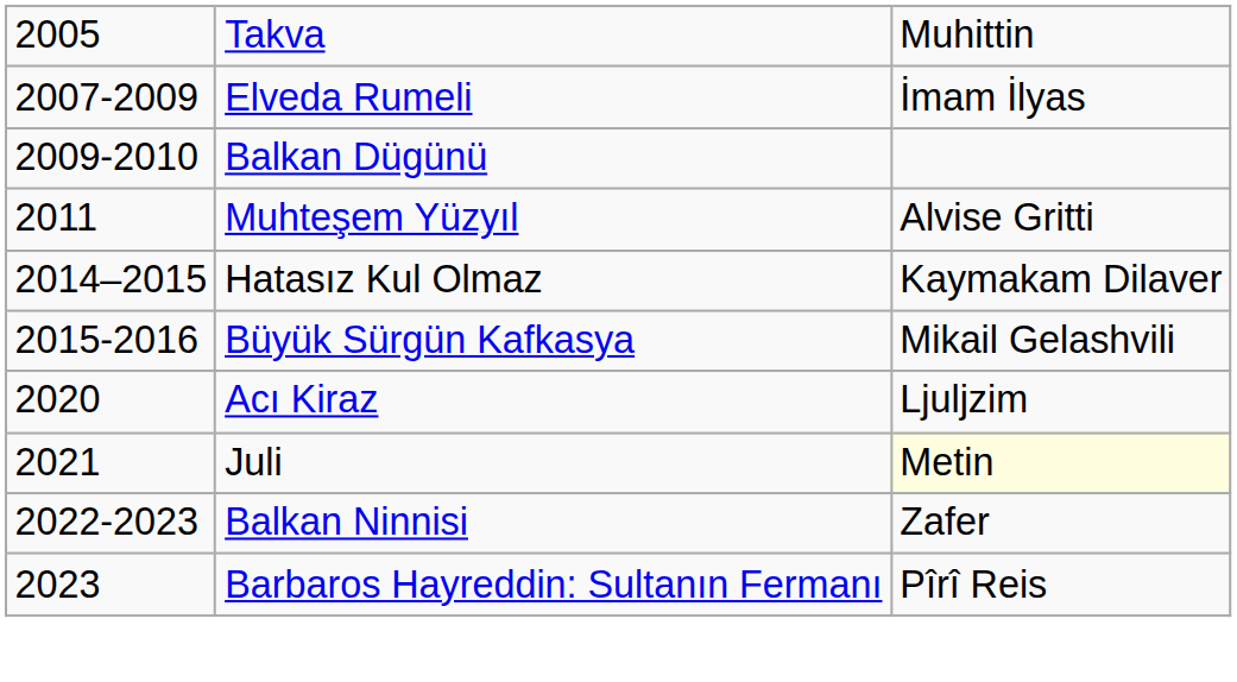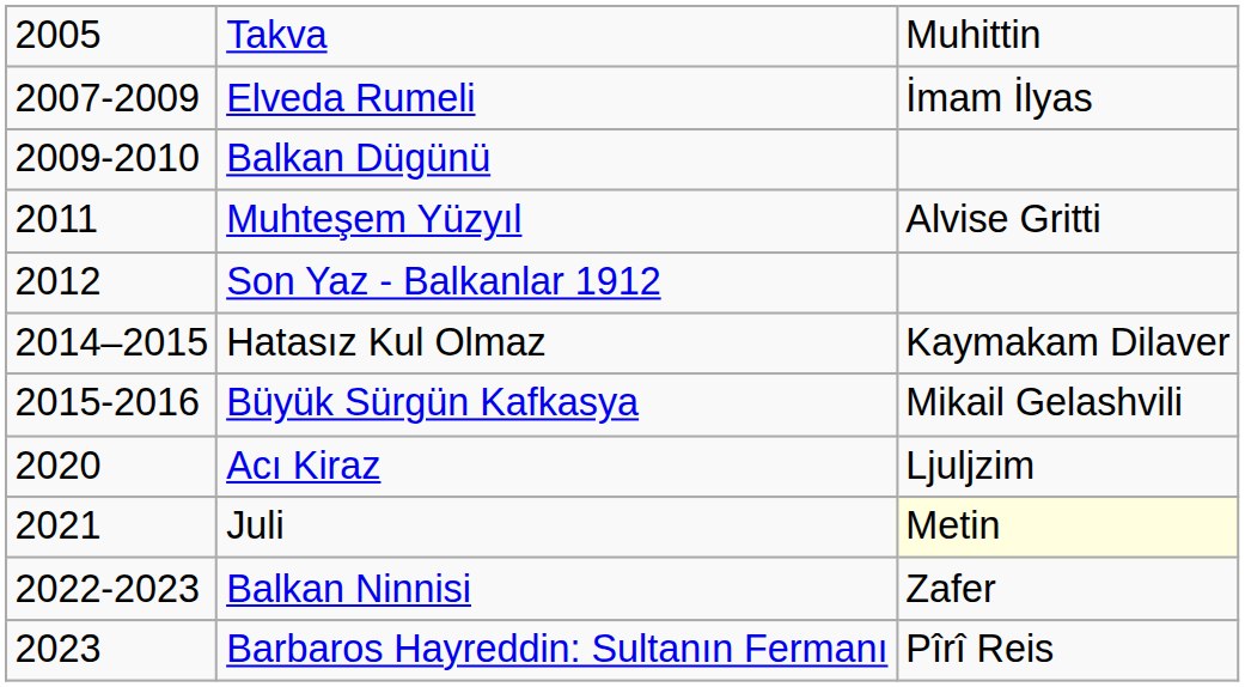 <table class="wikitable">
 <tr>
 <td>2005</td>
 <td><a href='#'>Takva</a></td>
 <td>Muhittin</td>
 </tr>
 <tr>
 <td>2007-2009</td>
 <td><a href='#'>Elveda Rumeli</a></td>
 <td>İmam İlyas</td>
 </tr>
 <tr>
 <td>2009-2010</td>
 <td><a href='#'>Balkan Dügünü</a></td>
 <td></td>
 </tr>
 <tr>
 <td>2011</td>
 <td><a href='#'>Muhteşem Yüzyıl</a></td>
 <td>Alvise Gritti</td>
+</tr>
+<tr>
+<td>2012</td>
+<td><a href='#'>Son Yaz - Balkanlar 1912</a></td>
+<td></td>
 </tr>
 <tr>
 <td>2014–2015</td>
 <td>Hatasız Kul Olmaz</td>
 <td>Kaymakam Dilaver</td>
 </tr>
 <tr>
 <td>2015-2016</td>
 <td><a href='#'>Büyük Sürgün Kafkasya</a></td>
 <td>Mikail Gelashvili</td>
 </tr>
 <tr>
 <td>2020</td>
 <td><a href='#'>Acı Kiraz</a></td>
 <td>Ljuljzim</td>
 </tr>
 <tr>
 <td>2021</td>
 <td>Juli</td>
 <td style="background: lightyellow;">Metin</td>
 </tr>
 <tr>
 <td>2022-2023</td>
 <td><a href='#'>Balkan Ninnisi</a></td>
 <td>Zafer</td>
 </tr>
 <tr>
 <td>2023</td>
 <td><a href='#'>Barbaros Hayreddin: Sultanın Fermanı</a></td>
 <td>Pîrî Reis</td>
 </tr>
 </table>
